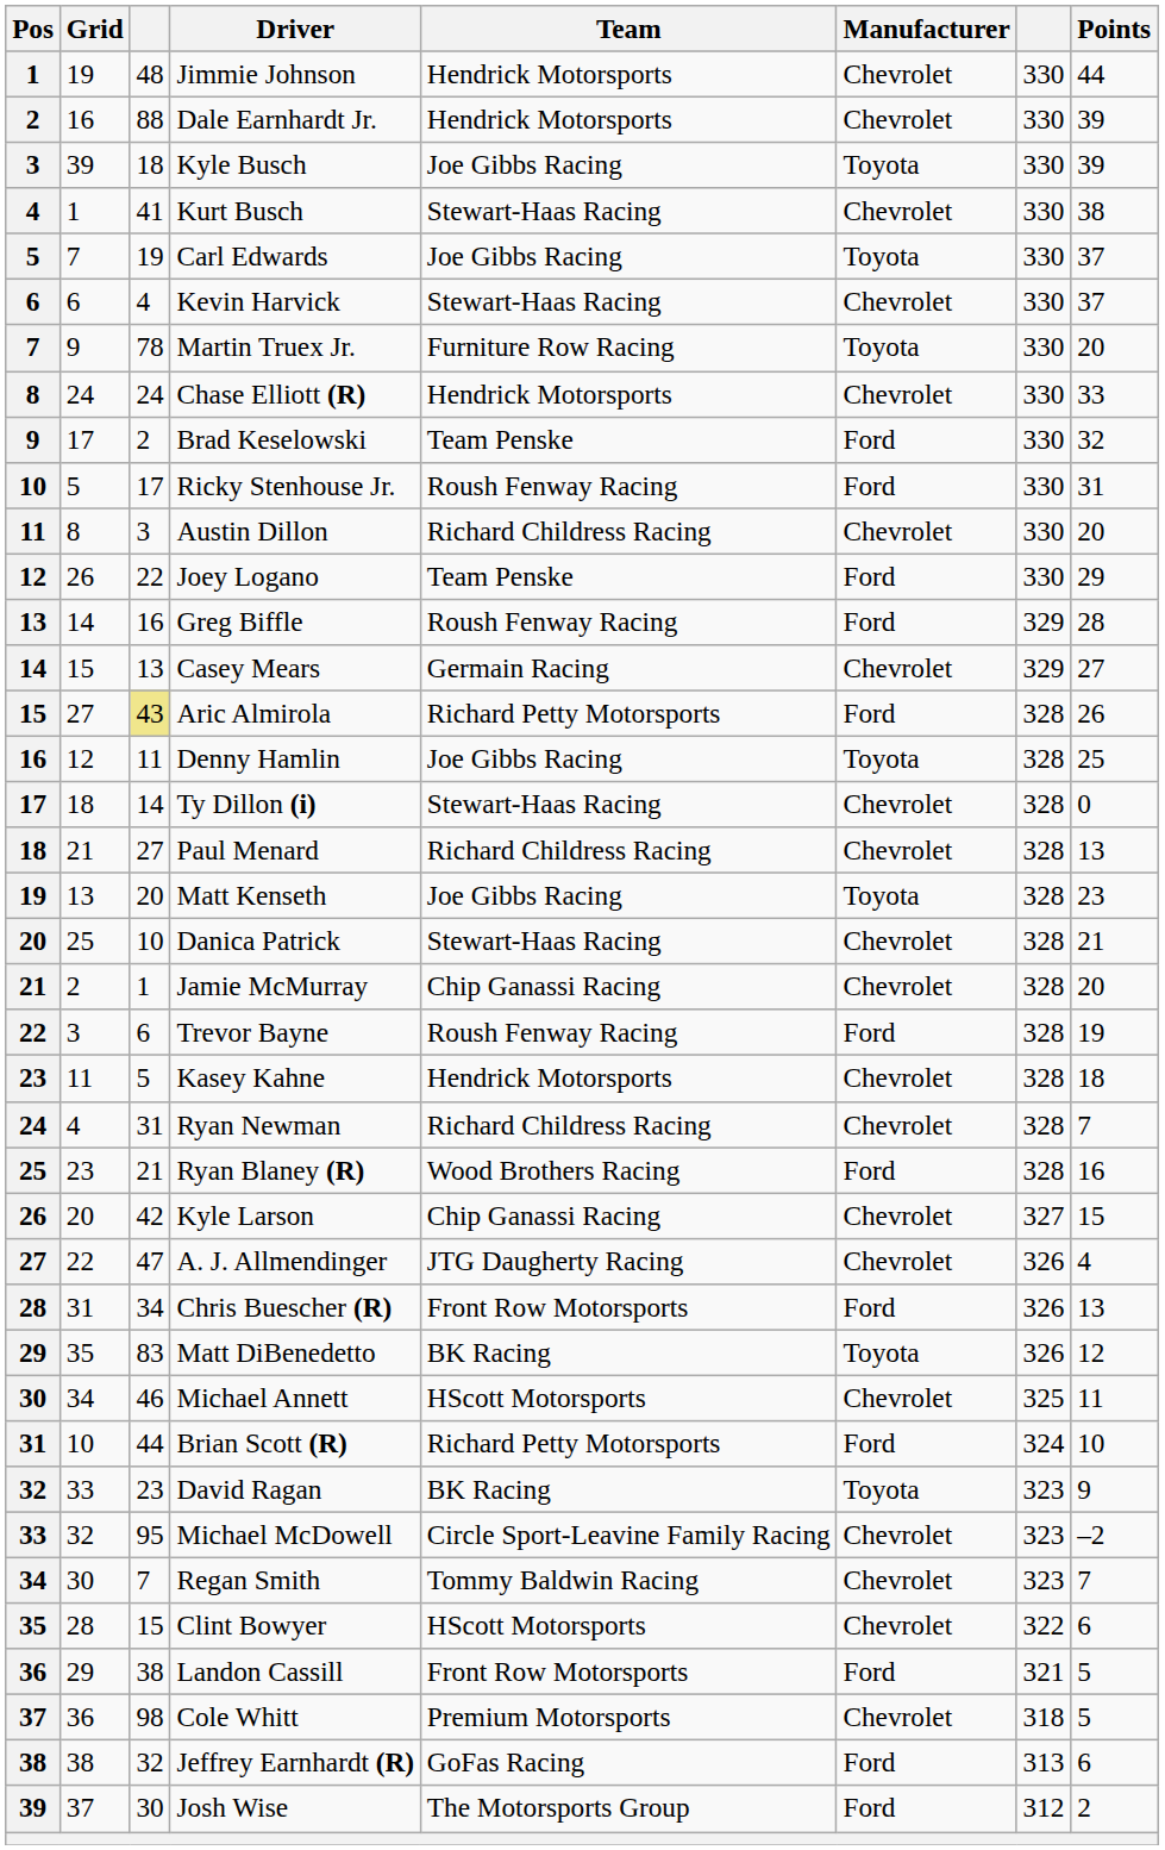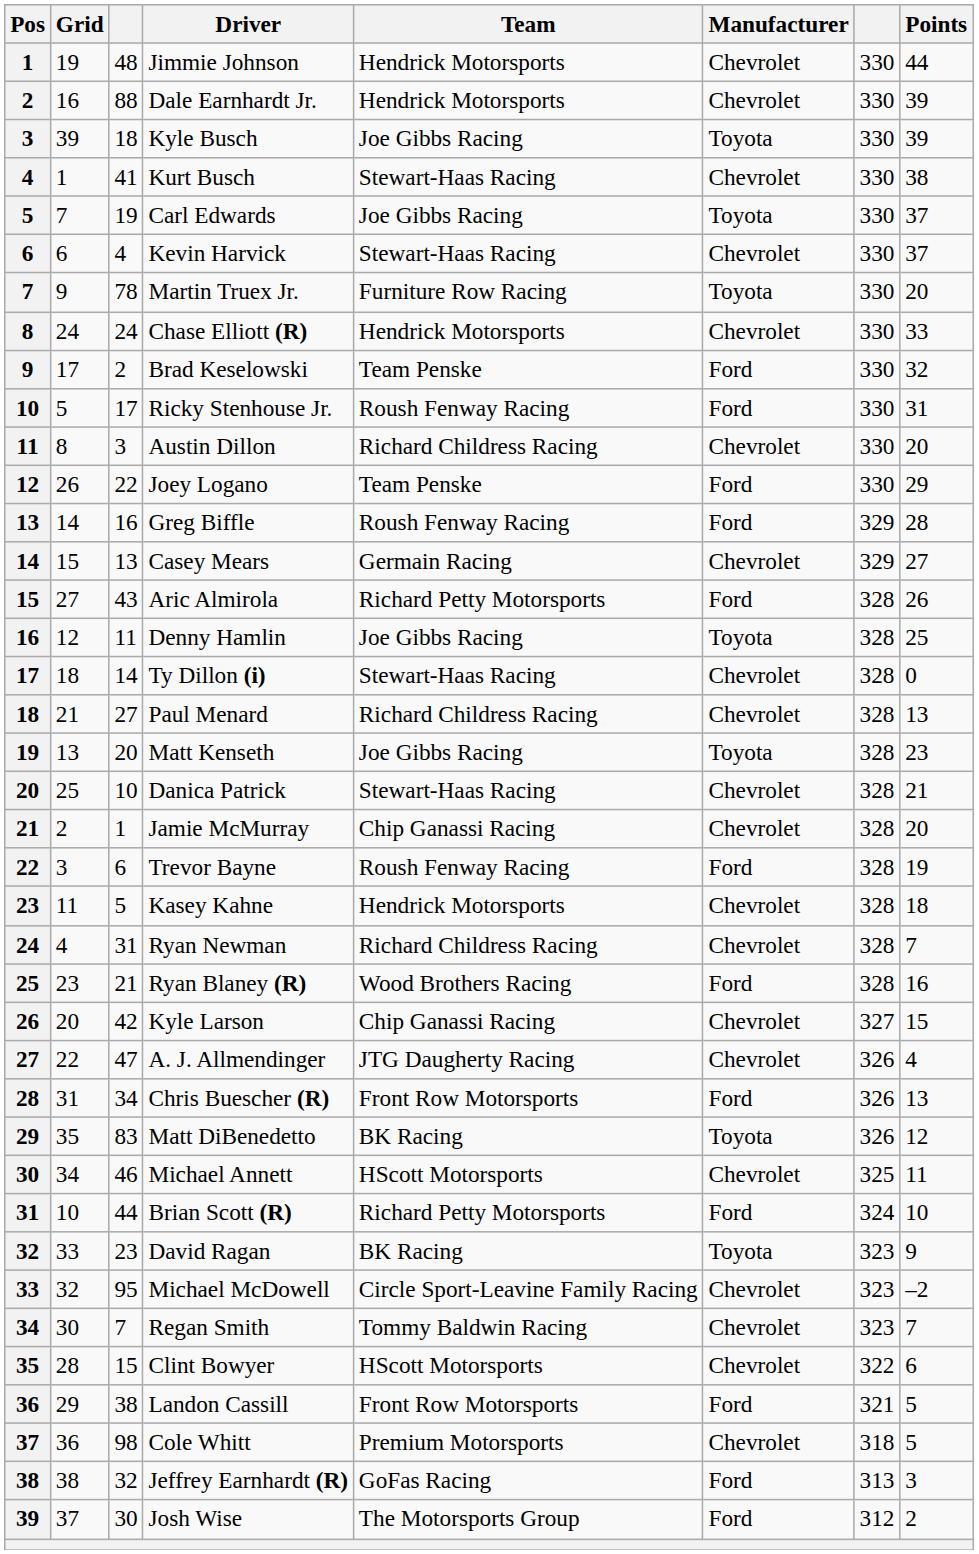 <table class="wikitable" style="font-size:95%">
 <tr>
 <th>Pos</th>
 <th>Grid</th>
 <th></th>
 <th>Driver</th>
 <th>Team</th>
 <th>Manufacturer</th>
 <th></th>
 <th>Points</th>
 </tr>
 <tr>
 <th>1</th>
 <td>19</td>
 <td>48</td>
 <td>Jimmie Johnson</td>
 <td>Hendrick Motorsports</td>
 <td>Chevrolet</td>
 <td>330</td>
 <td>44</td>
 </tr>
 <tr>
 <th>2</th>
 <td>16</td>
 <td>88</td>
 <td>Dale Earnhardt Jr.</td>
 <td>Hendrick Motorsports</td>
 <td>Chevrolet</td>
 <td>330</td>
 <td>39</td>
 </tr>
 <tr>
 <th>3</th>
 <td>39</td>
 <td>18</td>
 <td>Kyle Busch</td>
 <td>Joe Gibbs Racing</td>
 <td>Toyota</td>
 <td>330</td>
 <td>39</td>
 </tr>
 <tr>
 <th>4</th>
 <td>1</td>
 <td>41</td>
 <td>Kurt Busch</td>
 <td>Stewart-Haas Racing</td>
 <td>Chevrolet</td>
 <td>330</td>
 <td>38</td>
 </tr>
 <tr>
 <th>5</th>
 <td>7</td>
 <td>19</td>
 <td>Carl Edwards</td>
 <td>Joe Gibbs Racing</td>
 <td>Toyota</td>
 <td>330</td>
 <td>37</td>
 </tr>
 <tr>
 <th>6</th>
 <td>6</td>
 <td>4</td>
 <td>Kevin Harvick</td>
 <td>Stewart-Haas Racing</td>
 <td>Chevrolet</td>
 <td>330</td>
 <td>37</td>
 </tr>
 <tr>
 <th>7</th>
 <td>9</td>
 <td>78</td>
 <td>Martin Truex Jr.</td>
 <td>Furniture Row Racing</td>
 <td>Toyota</td>
 <td>330</td>
 <td>20</td>
 </tr>
 <tr>
 <th>8</th>
 <td>24</td>
 <td>24</td>
 <td>Chase Elliott <strong>(R)</strong></td>
 <td>Hendrick Motorsports</td>
 <td>Chevrolet</td>
 <td>330</td>
 <td>33</td>
 </tr>
 <tr>
 <th>9</th>
 <td>17</td>
 <td>2</td>
 <td>Brad Keselowski</td>
 <td>Team Penske</td>
 <td>Ford</td>
 <td>330</td>
 <td>32</td>
 </tr>
 <tr>
 <th>10</th>
 <td>5</td>
 <td>17</td>
 <td>Ricky Stenhouse Jr.</td>
 <td>Roush Fenway Racing</td>
 <td>Ford</td>
 <td>330</td>
 <td>31</td>
 </tr>
 <tr>
 <th>11</th>
 <td>8</td>
 <td>3</td>
 <td>Austin Dillon</td>
 <td>Richard Childress Racing</td>
 <td>Chevrolet</td>
 <td>330</td>
 <td>20</td>
 </tr>
 <tr>
 <th>12</th>
 <td>26</td>
 <td>22</td>
 <td>Joey Logano</td>
 <td>Team Penske</td>
 <td>Ford</td>
 <td>330</td>
 <td>29</td>
 </tr>
 <tr>
 <th>13</th>
 <td>14</td>
 <td>16</td>
 <td>Greg Biffle</td>
 <td>Roush Fenway Racing</td>
 <td>Ford</td>
 <td>329</td>
 <td>28</td>
 </tr>
 <tr>
 <th>14</th>
 <td>15</td>
 <td>13</td>
 <td>Casey Mears</td>
 <td>Germain Racing</td>
 <td>Chevrolet</td>
 <td>329</td>
 <td>27</td>
 </tr>
 <tr>
 <th>15</th>
 <td>27</td>
-<td style="background: khaki;">43</td>
+<td>43</td>
 <td>Aric Almirola</td>
 <td>Richard Petty Motorsports</td>
 <td>Ford</td>
 <td>328</td>
 <td>26</td>
 </tr>
 <tr>
 <th>16</th>
 <td>12</td>
 <td>11</td>
 <td>Denny Hamlin</td>
 <td>Joe Gibbs Racing</td>
 <td>Toyota</td>
 <td>328</td>
 <td>25</td>
 </tr>
 <tr>
 <th>17</th>
 <td>18</td>
 <td>14</td>
 <td>Ty Dillon <strong>(i)</strong></td>
 <td>Stewart-Haas Racing</td>
 <td>Chevrolet</td>
 <td>328</td>
 <td>0</td>
 </tr>
 <tr>
 <th>18</th>
 <td>21</td>
 <td>27</td>
 <td>Paul Menard</td>
 <td>Richard Childress Racing</td>
 <td>Chevrolet</td>
 <td>328</td>
 <td>13</td>
 </tr>
 <tr>
 <th>19</th>
 <td>13</td>
 <td>20</td>
 <td>Matt Kenseth</td>
 <td>Joe Gibbs Racing</td>
 <td>Toyota</td>
 <td>328</td>
 <td>23</td>
 </tr>
 <tr>
 <th>20</th>
 <td>25</td>
 <td>10</td>
 <td>Danica Patrick</td>
 <td>Stewart-Haas Racing</td>
 <td>Chevrolet</td>
 <td>328</td>
 <td>21</td>
 </tr>
 <tr>
 <th>21</th>
 <td>2</td>
 <td>1</td>
 <td>Jamie McMurray</td>
 <td>Chip Ganassi Racing</td>
 <td>Chevrolet</td>
 <td>328</td>
 <td>20</td>
 </tr>
 <tr>
 <th>22</th>
 <td>3</td>
 <td>6</td>
 <td>Trevor Bayne</td>
 <td>Roush Fenway Racing</td>
 <td>Ford</td>
 <td>328</td>
 <td>19</td>
 </tr>
 <tr>
 <th>23</th>
 <td>11</td>
 <td>5</td>
 <td>Kasey Kahne</td>
 <td>Hendrick Motorsports</td>
 <td>Chevrolet</td>
 <td>328</td>
 <td>18</td>
 </tr>
 <tr>
 <th>24</th>
 <td>4</td>
 <td>31</td>
 <td>Ryan Newman</td>
 <td>Richard Childress Racing</td>
 <td>Chevrolet</td>
 <td>328</td>
 <td>7</td>
 </tr>
 <tr>
 <th>25</th>
 <td>23</td>
 <td>21</td>
 <td>Ryan Blaney <strong>(R)</strong></td>
 <td>Wood Brothers Racing</td>
 <td>Ford</td>
 <td>328</td>
 <td>16</td>
 </tr>
 <tr>
 <th>26</th>
 <td>20</td>
 <td>42</td>
 <td>Kyle Larson</td>
 <td>Chip Ganassi Racing</td>
 <td>Chevrolet</td>
 <td>327</td>
 <td>15</td>
 </tr>
 <tr>
 <th>27</th>
 <td>22</td>
 <td>47</td>
 <td>A. J. Allmendinger</td>
 <td>JTG Daugherty Racing</td>
 <td>Chevrolet</td>
 <td>326</td>
 <td>4</td>
 </tr>
 <tr>
 <th>28</th>
 <td>31</td>
 <td>34</td>
 <td>Chris Buescher <strong>(R)</strong></td>
 <td>Front Row Motorsports</td>
 <td>Ford</td>
 <td>326</td>
 <td>13</td>
 </tr>
 <tr>
 <th>29</th>
 <td>35</td>
 <td>83</td>
 <td>Matt DiBenedetto</td>
 <td>BK Racing</td>
 <td>Toyota</td>
 <td>326</td>
 <td>12</td>
 </tr>
 <tr>
 <th>30</th>
 <td>34</td>
 <td>46</td>
 <td>Michael Annett</td>
 <td>HScott Motorsports</td>
 <td>Chevrolet</td>
 <td>325</td>
 <td>11</td>
 </tr>
 <tr>
 <th>31</th>
 <td>10</td>
 <td>44</td>
 <td>Brian Scott <strong>(R)</strong></td>
 <td>Richard Petty Motorsports</td>
 <td>Ford</td>
 <td>324</td>
 <td>10</td>
 </tr>
 <tr>
 <th>32</th>
 <td>33</td>
 <td>23</td>
 <td>David Ragan</td>
 <td>BK Racing</td>
 <td>Toyota</td>
 <td>323</td>
 <td>9</td>
 </tr>
 <tr>
 <th>33</th>
 <td>32</td>
 <td>95</td>
 <td>Michael McDowell</td>
 <td>Circle Sport-Leavine Family Racing</td>
 <td>Chevrolet</td>
 <td>323</td>
 <td>–2</td>
 </tr>
 <tr>
 <th>34</th>
 <td>30</td>
 <td>7</td>
 <td>Regan Smith</td>
 <td>Tommy Baldwin Racing</td>
 <td>Chevrolet</td>
 <td>323</td>
 <td>7</td>
 </tr>
 <tr>
 <th>35</th>
 <td>28</td>
 <td>15</td>
 <td>Clint Bowyer</td>
 <td>HScott Motorsports</td>
 <td>Chevrolet</td>
 <td>322</td>
 <td>6</td>
 </tr>
 <tr>
 <th>36</th>
 <td>29</td>
 <td>38</td>
 <td>Landon Cassill</td>
 <td>Front Row Motorsports</td>
 <td>Ford</td>
 <td>321</td>
 <td>5</td>
 </tr>
 <tr>
 <th>37</th>
 <td>36</td>
 <td>98</td>
 <td>Cole Whitt</td>
 <td>Premium Motorsports</td>
 <td>Chevrolet</td>
 <td>318</td>
 <td>5</td>
 </tr>
 <tr>
 <th>38</th>
 <td>38</td>
 <td>32</td>
 <td>Jeffrey Earnhardt <strong>(R)</strong></td>
 <td>GoFas Racing</td>
 <td>Ford</td>
 <td>313</td>
-<td>6</td>
+<td>3</td>
 </tr>
 <tr>
 <th>39</th>
 <td>37</td>
 <td>30</td>
 <td>Josh Wise</td>
 <td>The Motorsports Group</td>
 <td>Ford</td>
 <td>312</td>
 <td>2</td>
 </tr>
 <tr class="sortbottom">
 <th colspan="9"></th>
 </tr>
 </table>
